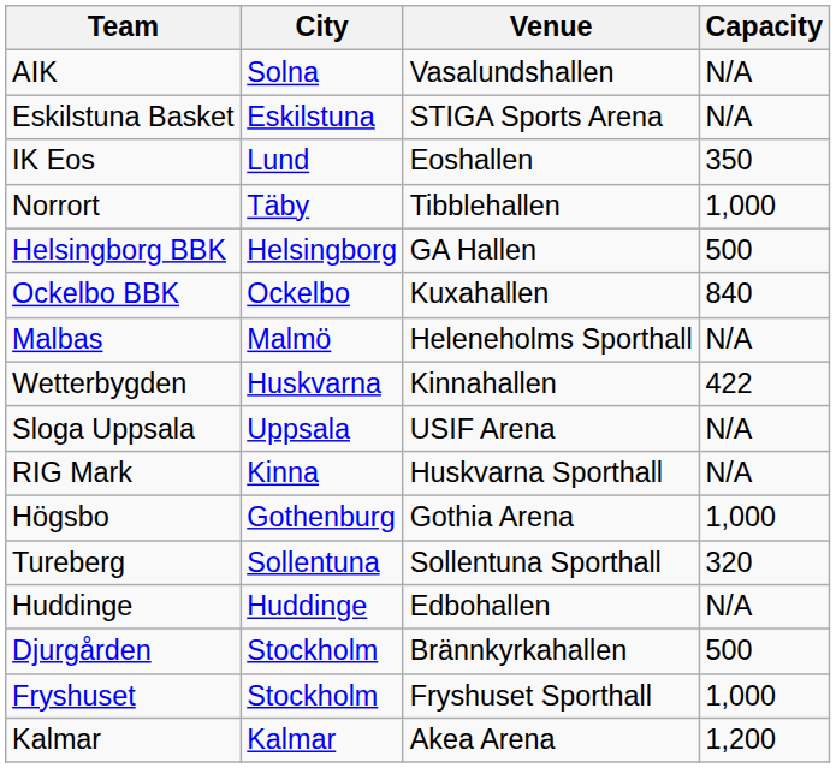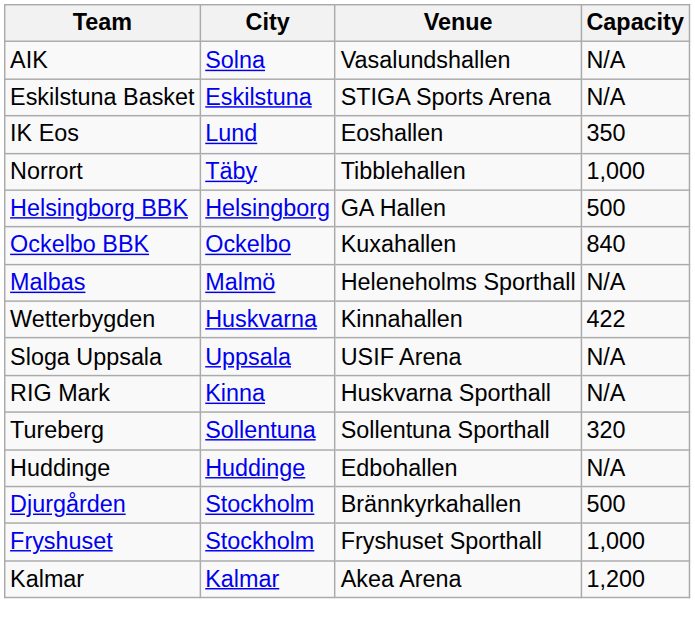 <table class="wikitable sortable">
 <tr>
 <th>Team</th>
 <th>City</th>
 <th>Venue</th>
 <th>Capacity</th>
 </tr>
 <tr>
 <td>AIK</td>
 <td><a href='#'>Solna</a></td>
 <td>Vasalundshallen</td>
 <td>N/A</td>
 </tr>
 <tr>
 <td>Eskilstuna Basket</td>
 <td><a href='#'>Eskilstuna</a></td>
 <td>STIGA Sports Arena</td>
 <td>N/A</td>
 </tr>
 <tr>
 <td>IK Eos</td>
 <td><a href='#'>Lund</a></td>
 <td>Eoshallen</td>
 <td>350</td>
 </tr>
 <tr>
 <td>Norrort</td>
 <td><a href='#'>Täby</a></td>
 <td>Tibblehallen</td>
 <td>1,000</td>
 </tr>
 <tr>
 <td><a href='#'>Helsingborg BBK</a></td>
 <td><a href='#'>Helsingborg</a></td>
 <td>GA Hallen</td>
 <td>500</td>
 </tr>
 <tr>
 <td><a href='#'>Ockelbo BBK</a></td>
 <td><a href='#'>Ockelbo</a></td>
 <td>Kuxahallen</td>
 <td>840</td>
 </tr>
 <tr>
 <td><a href='#'>Malbas</a></td>
 <td><a href='#'>Malmö</a></td>
 <td>Heleneholms Sporthall</td>
 <td>N/A</td>
 </tr>
 <tr>
 <td>Wetterbygden</td>
 <td><a href='#'>Huskvarna</a></td>
 <td>Kinnahallen</td>
 <td>422</td>
 </tr>
 <tr>
 <td>Sloga Uppsala</td>
 <td><a href='#'>Uppsala</a></td>
 <td>USIF Arena</td>
 <td>N/A</td>
 </tr>
 <tr>
 <td>RIG Mark</td>
 <td><a href='#'>Kinna</a></td>
 <td>Huskvarna Sporthall</td>
 <td>N/A</td>
 </tr>
 <tr>
-<td>Högsbo</td>
-<td><a href='#'>Gothenburg</a></td>
-<td>Gothia Arena</td>
-<td>1,000</td>
-</tr>
-<tr>
 <td>Tureberg</td>
 <td><a href='#'>Sollentuna</a></td>
 <td>Sollentuna Sporthall</td>
 <td>320</td>
 </tr>
 <tr>
 <td>Huddinge</td>
 <td><a href='#'>Huddinge</a></td>
 <td>Edbohallen</td>
 <td>N/A</td>
 </tr>
 <tr>
 <td><a href='#'>Djurgården</a></td>
 <td><a href='#'>Stockholm</a></td>
 <td>Brännkyrkahallen</td>
 <td>500</td>
 </tr>
 <tr>
 <td><a href='#'>Fryshuset</a></td>
 <td><a href='#'>Stockholm</a></td>
 <td>Fryshuset Sporthall</td>
 <td>1,000</td>
 </tr>
 <tr>
 <td>Kalmar</td>
 <td><a href='#'>Kalmar</a></td>
 <td>Akea Arena</td>
 <td>1,200</td>
 </tr>
 </table>
